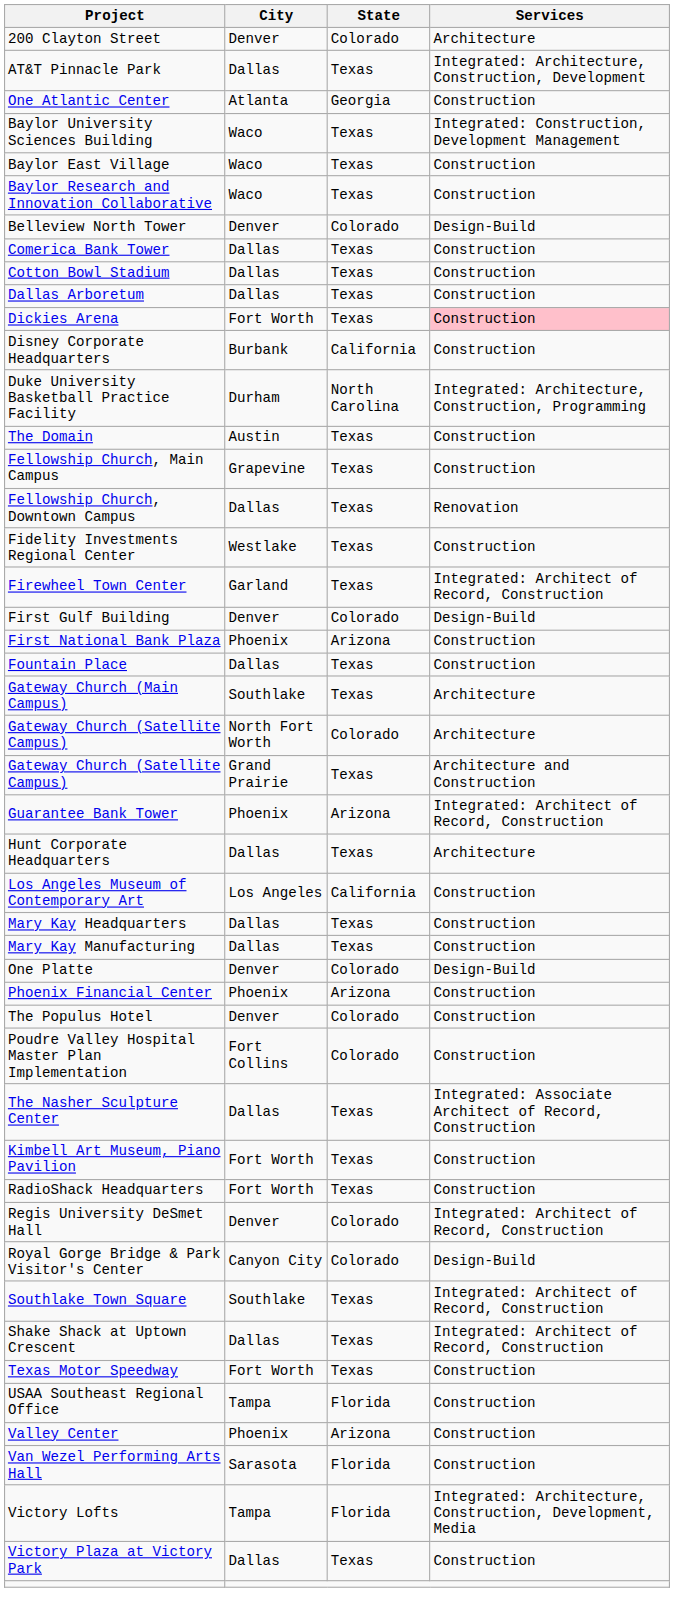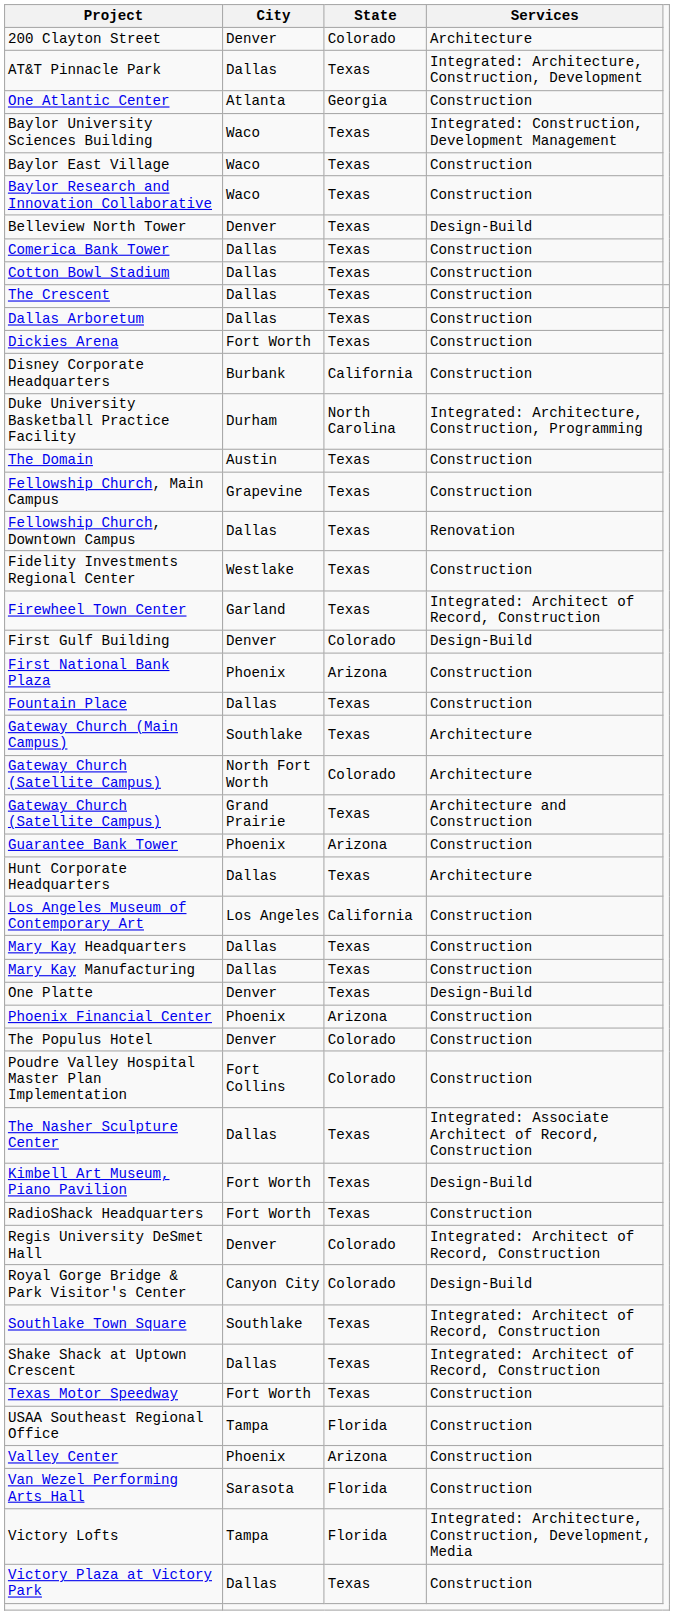 <table class="wikitable sortable" border="1">
 <tr>
 <th>Project</th>
 <th>City</th>
 <th>State</th>
 <th>Services</th>
 </tr>
 <tr>
 <td>200 Clayton Street</td>
 <td>Denver</td>
 <td>Colorado</td>
 <td>Architecture</td>
 </tr>
 <tr>
 <td>AT&T Pinnacle Park</td>
 <td>Dallas</td>
 <td>Texas</td>
 <td>Integrated: Architecture, Construction, Development</td>
 </tr>
 <tr>
 <td><a href='#'>One Atlantic Center</a></td>
 <td>Atlanta</td>
 <td>Georgia</td>
 <td>Construction</td>
 </tr>
 <tr>
 <td>Baylor University Sciences Building</td>
 <td>Waco</td>
 <td>Texas</td>
 <td>Integrated: Construction, Development Management</td>
 </tr>
 <tr>
 <td>Baylor East Village</td>
 <td>Waco</td>
 <td>Texas</td>
 <td>Construction</td>
 </tr>
 <tr>
 <td><a href='#'>Baylor Research and Innovation Collaborative</a></td>
 <td>Waco</td>
 <td>Texas</td>
 <td>Construction</td>
 </tr>
 <tr>
 <td>Belleview North Tower</td>
 <td>Denver</td>
-<td>Colorado</td>
+<td>Texas</td>
 <td>Design-Build</td>
 </tr>
 <tr>
 <td><a href='#'>Comerica Bank Tower</a></td>
 <td>Dallas</td>
 <td>Texas</td>
 <td>Construction</td>
 </tr>
 <tr>
 <td><a href='#'>Cotton Bowl Stadium</a></td>
 <td>Dallas</td>
 <td>Texas</td>
 <td>Construction</td>
 </tr>
 <tr>
+<td><a href='#'>The Crescent</a></td>
+<td>Dallas</td>
+<td>Texas</td>
+<td>Construction</td>
+<td></td>
+</tr>
+<tr>
 <td><a href='#'>Dallas Arboretum</a></td>
 <td>Dallas</td>
 <td>Texas</td>
 <td>Construction</td>
 </tr>
 <tr>
 <td><a href='#'>Dickies Arena</a></td>
 <td>Fort Worth</td>
 <td>Texas</td>
-<td style="background: pink;">Construction</td>
+<td>Construction</td>
 </tr>
 <tr>
 <td>Disney Corporate Headquarters</td>
 <td>Burbank</td>
 <td>California</td>
 <td>Construction</td>
 </tr>
 <tr>
 <td>Duke University Basketball Practice Facility  </td>
 <td>Durham</td>
 <td>North Carolina</td>
 <td>Integrated: Architecture, Construction, Programming</td>
 </tr>
 <tr>
 <td><a href='#'>The Domain</a></td>
 <td>Austin</td>
 <td>Texas</td>
 <td>Construction</td>
 </tr>
 <tr>
 <td><a href='#'>Fellowship Church</a>, Main Campus</td>
 <td>Grapevine</td>
 <td>Texas</td>
 <td>Construction</td>
 </tr>
 <tr>
 <td><a href='#'>Fellowship Church</a>, Downtown Campus</td>
 <td>Dallas</td>
 <td>Texas</td>
 <td>Renovation</td>
 </tr>
 <tr>
 <td>Fidelity Investments Regional Center</td>
 <td>Westlake</td>
 <td>Texas</td>
 <td>Construction</td>
 </tr>
 <tr>
 <td><a href='#'>Firewheel Town Center</a></td>
 <td>Garland</td>
 <td>Texas</td>
 <td>Integrated: Architect of Record, Construction</td>
 </tr>
 <tr>
 <td>First Gulf Building</td>
 <td>Denver</td>
 <td>Colorado</td>
 <td>Design-Build</td>
 </tr>
 <tr>
 <td><a href='#'>First National Bank Plaza</a></td>
 <td>Phoenix</td>
 <td>Arizona</td>
 <td>Construction</td>
 </tr>
 <tr>
 <td><a href='#'>Fountain Place</a></td>
 <td>Dallas</td>
 <td>Texas</td>
 <td>Construction</td>
 </tr>
 <tr>
 <td><a href='#'>Gateway Church (Main Campus)</a></td>
 <td>Southlake</td>
 <td>Texas</td>
 <td>Architecture</td>
 </tr>
 <tr>
 <td><a href='#'>Gateway Church (Satellite Campus)</a></td>
 <td>North Fort Worth</td>
 <td>Colorado</td>
 <td>Architecture</td>
 </tr>
 <tr>
 <td><a href='#'>Gateway Church (Satellite Campus)</a></td>
 <td>Grand Prairie</td>
 <td>Texas</td>
 <td>Architecture and Construction</td>
 </tr>
 <tr>
 <td><a href='#'>Guarantee Bank Tower</a></td>
 <td>Phoenix</td>
 <td>Arizona</td>
-<td>Integrated: Architect of Record, Construction</td>
+<td>Construction</td>
 </tr>
 <tr>
 <td>Hunt Corporate Headquarters</td>
 <td>Dallas</td>
 <td>Texas</td>
 <td>Architecture</td>
 </tr>
 <tr>
 <td><a href='#'>Los Angeles Museum of Contemporary Art</a></td>
 <td>Los Angeles</td>
 <td>California</td>
 <td>Construction</td>
 </tr>
 <tr>
 <td><a href='#'>Mary Kay</a> Headquarters</td>
 <td>Dallas</td>
 <td>Texas</td>
 <td>Construction</td>
 </tr>
 <tr>
 <td><a href='#'>Mary Kay</a> Manufacturing</td>
 <td>Dallas</td>
 <td>Texas</td>
 <td>Construction</td>
 </tr>
 <tr>
 <td>One Platte</td>
 <td>Denver</td>
-<td>Colorado</td>
+<td>Texas</td>
 <td>Design-Build</td>
 </tr>
 <tr>
 <td><a href='#'>Phoenix Financial Center</a></td>
 <td>Phoenix</td>
 <td>Arizona</td>
 <td>Construction</td>
 </tr>
 <tr>
 <td>The Populus Hotel</td>
 <td>Denver</td>
 <td>Colorado</td>
 <td>Construction</td>
 </tr>
 <tr>
 <td>Poudre Valley Hospital Master Plan Implementation</td>
 <td>Fort Collins</td>
 <td>Colorado</td>
 <td>Construction</td>
 </tr>
 <tr>
 <td><a href='#'>The Nasher Sculpture Center</a></td>
 <td>Dallas</td>
 <td>Texas</td>
 <td>Integrated: Associate Architect of Record, Construction</td>
 </tr>
 <tr>
 <td><a href='#'>Kimbell Art Museum, Piano Pavilion</a></td>
 <td>Fort Worth</td>
 <td>Texas</td>
-<td>Construction</td>
+<td>Design-Build</td>
 </tr>
 <tr>
 <td>RadioShack Headquarters</td>
 <td>Fort Worth</td>
 <td>Texas</td>
 <td>Construction</td>
 </tr>
 <tr>
 <td>Regis University DeSmet Hall</td>
 <td>Denver</td>
 <td>Colorado</td>
 <td>Integrated: Architect of Record, Construction</td>
 </tr>
 <tr>
 <td>Royal Gorge Bridge & Park Visitor's Center</td>
 <td>Canyon City</td>
 <td>Colorado</td>
 <td>Design-Build</td>
 </tr>
 <tr>
 <td><a href='#'>Southlake Town Square</a></td>
 <td>Southlake</td>
 <td>Texas</td>
 <td>Integrated: Architect of Record, Construction</td>
 </tr>
 <tr>
 <td>Shake Shack at Uptown Crescent</td>
 <td>Dallas</td>
 <td>Texas</td>
 <td>Integrated: Architect of Record, Construction</td>
 </tr>
 <tr>
 <td><a href='#'>Texas Motor Speedway</a></td>
 <td>Fort Worth</td>
 <td>Texas</td>
 <td>Construction</td>
 </tr>
 <tr>
 <td>USAA Southeast Regional Office</td>
 <td>Tampa</td>
 <td>Florida</td>
 <td>Construction</td>
 </tr>
 <tr>
 <td><a href='#'>Valley Center</a></td>
 <td>Phoenix</td>
 <td>Arizona</td>
 <td>Construction</td>
 </tr>
 <tr>
 <td><a href='#'>Van Wezel Performing Arts Hall</a></td>
 <td>Sarasota</td>
 <td>Florida</td>
 <td>Construction</td>
 </tr>
 <tr>
 <td>Victory Lofts</td>
 <td>Tampa</td>
 <td>Florida</td>
 <td>Integrated: Architecture, Construction, Development, Media</td>
 </tr>
 <tr>
 <td><a href='#'> Victory Plaza at Victory Park</a></td>
 <td>Dallas</td>
 <td>Texas</td>
 <td>Construction</td>
 </tr>
 <tr>
 <td></td>
 </tr>
 </table>
